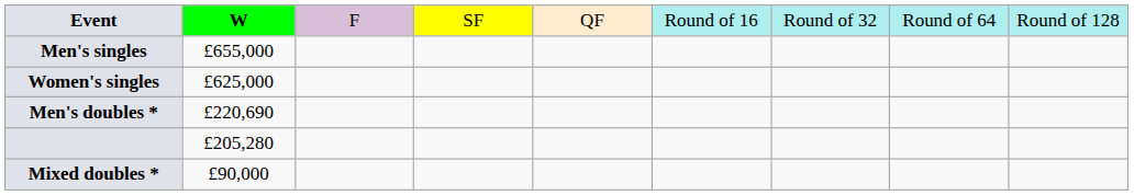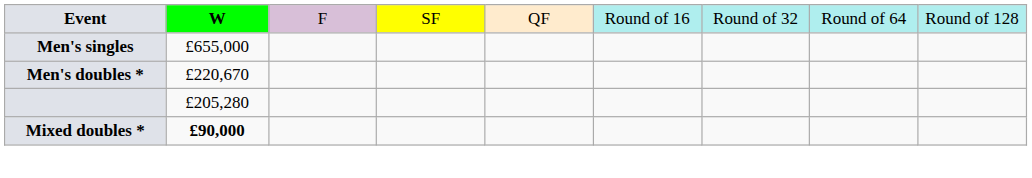 <table class=wikitable style=font-size:90%;text-align:center>
 <tr>
 <td style="width:130px; background:#dfe2e9;"><strong>Event</strong></td>
 <td style="width:80px; background:lime;"><strong>W</strong></td>
 <td style="width:85px; background:thistle;">F</td>
 <td style="width:85px; background:#ff0;">SF</td>
 <td style="width:85px; background:#ffebcd;">QF</td>
 <td style="width:85px; background:#afeeee;">Round of 16</td>
 <td style="width:85px; background:#afeeee;">Round of 32</td>
 <td style="width:85px; background:#afeeee;">Round of 64</td>
 <td style="width:85px; background:#afeeee;">Round of 128</td>
 </tr>
 <tr>
 <td style="background:#dfe2e9;"><strong>Men's singles</strong></td>
 <td>£655,000</td>
 <td></td>
 <td></td>
 <td></td>
 <td></td>
 <td></td>
 <td></td>
 <td></td>
 </tr>
 <tr>
-<td style="background:#dfe2e9;"><strong>Women's singles</strong></td>
-<td>£625,000</td>
-<td></td>
-<td></td>
-<td></td>
-<td></td>
-<td></td>
-<td></td>
-<td></td>
-</tr>
-<tr>
 <td style="background:#dfe2e9;"><strong>Men's doubles *</strong></td>
-<td>£220,690</td>
+<td>£220,670</td>
 <td></td>
 <td></td>
 <td></td>
 <td></td>
 <td></td>
 <td></td>
 <td></td>
 </tr>
 <tr>
 <td style="background:#dfe2e9;"><strong></strong></td>
 <td>£205,280</td>
 <td></td>
 <td></td>
 <td></td>
 <td></td>
 <td></td>
 <td></td>
 <td></td>
 </tr>
 <tr>
 <td style="background:#dfe2e9;"><strong>Mixed doubles *</strong></td>
-<td>£90,000</td>
+<td><strong>£90,000</strong></td>
 <td></td>
 <td></td>
 <td></td>
 <td></td>
 <td></td>
 <td></td>
 <td></td>
 </tr>
 </table>
